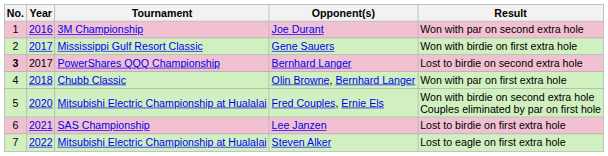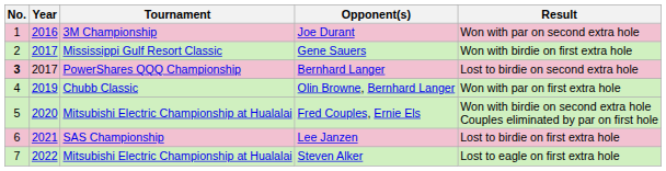 <table class="wikitable" style="font-size:95%;">
 <tr>
 <th>No.</th>
 <th>Year</th>
 <th>Tournament</th>
 <th>Opponent(s)</th>
 <th>Result</th>
 </tr>
 <tr style="background:#F2C1D1;">
 <td align=center>1</td>
 <td><a href='#'>2016</a></td>
 <td><a href='#'>3M Championship</a></td>
 <td> <a href='#'>Joe Durant</a></td>
 <td>Won with par on second extra hole</td>
 </tr>
 <tr style="background:#D0F0C0;">
 <td align=center>2</td>
 <td><a href='#'>2017</a></td>
 <td><a href='#'>Mississippi Gulf Resort Classic</a></td>
 <td> <a href='#'>Gene Sauers</a></td>
 <td>Won with birdie on first extra hole</td>
 </tr>
 <tr style="background:#F2C1D1;">
 <td align=center><strong>3</strong></td>
 <td>2017</td>
 <td><a href='#'>PowerShares QQQ Championship</a></td>
 <td> <a href='#'>Bernhard Langer</a></td>
 <td>Lost to birdie on second extra hole</td>
 </tr>
 <tr style="background:#D0F0C0;">
 <td align=center>4</td>
-<td><a href='#'>2018</a></td>
+<td><a href='#'>2019</a></td>
 <td><a href='#'>Chubb Classic</a></td>
 <td> <a href='#'>Olin Browne</a>,  <a href='#'>Bernhard Langer</a></td>
 <td>Won with par on first extra hole</td>
 </tr>
 <tr style="background:#D0F0C0;">
 <td align=center>5</td>
 <td><a href='#'>2020</a></td>
 <td><a href='#'>Mitsubishi Electric Championship at Hualalai</a></td>
 <td> <a href='#'>Fred Couples</a>,  <a href='#'>Ernie Els</a></td>
 <td>Won with birdie on second extra hole<br>Couples eliminated by par on first hole</td>
 </tr>
 <tr style="background:#F2C1D1;">
 <td align=center>6</td>
 <td><a href='#'>2021</a></td>
 <td><a href='#'>SAS Championship</a></td>
 <td> <a href='#'>Lee Janzen</a></td>
 <td>Lost to birdie on first extra hole</td>
 </tr>
 <tr style="background:#D0F0C0;">
 <td align=center>7</td>
 <td><a href='#'>2022</a></td>
 <td><a href='#'>Mitsubishi Electric Championship at Hualalai</a></td>
 <td> <a href='#'>Steven Alker</a></td>
 <td>Lost to eagle on first extra hole</td>
 </tr>
 </table>
